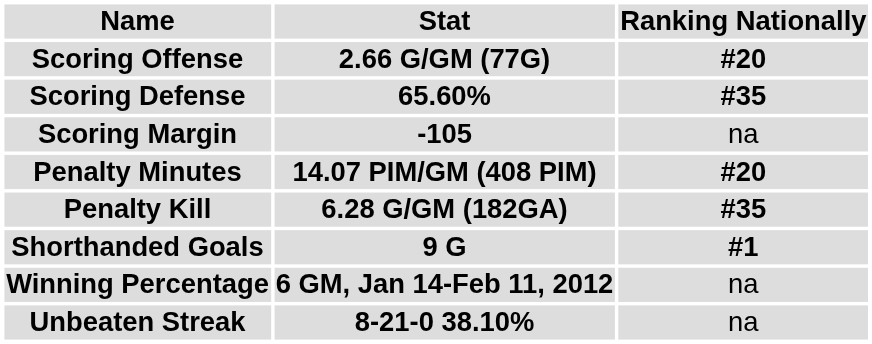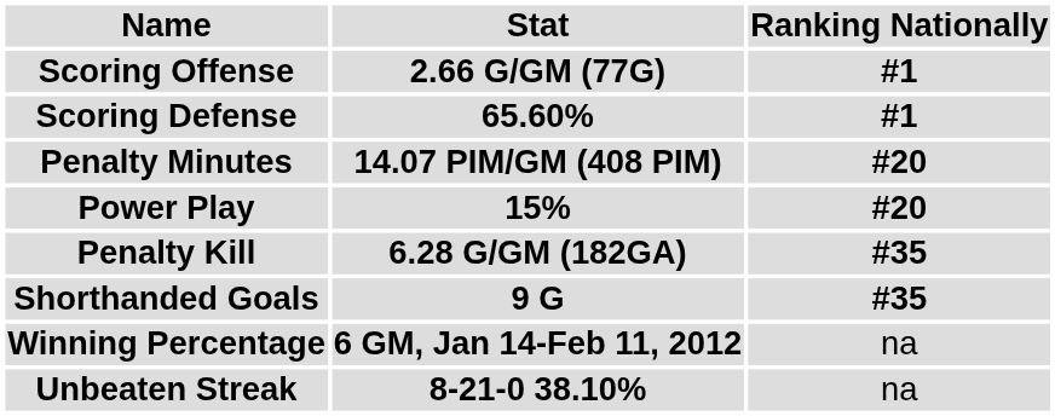 <table>
 <tr align="center"  bgcolor="#dddddd">
 <th>Name</th>
 <th>Stat</th>
 <th>Ranking Nationally</th>
 </tr>
 <tr align="center" bgcolor="#dddddd">
 <td><strong>Scoring Offense</strong></td>
 <td><strong>2.66 G/GM (77G)</strong></td>
-<td><strong>#20</strong></td>
+<td><strong>#1</strong></td>
 </tr>
 <tr align="center" bgcolor="#dddddd">
 <td><strong>Scoring Defense</strong></td>
 <td><strong>65.60%</strong></td>
-<td><strong>#35</strong></td>
-</tr>
-<tr align="center" bgcolor="#dddddd">
-<td><strong>Scoring Margin</strong></td>
-<td><strong>-105</strong></td>
-<td>na</td>
+<td><strong>#1</strong></td>
 </tr>
 <tr align="center" bgcolor="#dddddd">
 <td><strong>Penalty Minutes</strong></td>
 <td><strong>14.07 PIM/GM (408 PIM)</strong></td>
+<td><strong>#20</strong></td>
+</tr>
+<tr align="center" bgcolor="#dddddd">
+<td><strong>Power Play</strong></td>
+<td><strong>15%</strong></td>
 <td><strong>#20</strong></td>
 </tr>
 <tr align="center" bgcolor="#dddddd">
 <td><strong>Penalty Kill</strong></td>
 <td><strong>6.28 G/GM (182GA)</strong></td>
 <td><strong>#35</strong></td>
 </tr>
 <tr align="center" bgcolor="#dddddd">
 <td><strong>Shorthanded Goals</strong></td>
 <td><strong>9 G </strong></td>
-<td><strong>#1</strong></td>
+<td><strong>#35</strong></td>
 </tr>
 <tr align="center" bgcolor="#dddddd">
 <td><strong>Winning Percentage</strong></td>
 <td><strong>6 GM, Jan 14-Feb 11, 2012</strong></td>
 <td>na</td>
 </tr>
 <tr align="center" bgcolor="#dddddd">
 <td><strong>Unbeaten Streak</strong></td>
 <td><strong>8-21-0 38.10%</strong></td>
 <td>na</td>
 </tr>
 <tr>
 </tr>
 </table>
